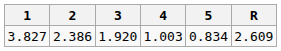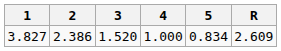 <table class=wikitable>
 <tr>
 <th>1</th>
 <th>2</th>
 <th>3</th>
 <th>4</th>
 <th>5</th>
 <th>R</th>
 </tr>
 <tr>
 <td>3.827</td>
 <td>2.386</td>
-<td>1.920</td>
-<td>1.003</td>
+<td>1.520</td>
+<td>1.000</td>
 <td>0.834</td>
 <td>2.609</td>
 </tr>
 </table>
